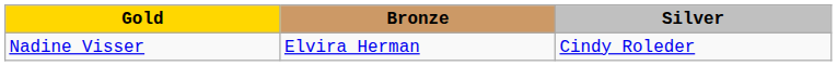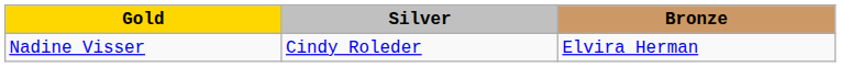 <table class="wikitable" style="text-align:left">
 <tr align="center">
 <td width=200 bgcolor=gold><strong>Gold</strong></td>
+<td width=200 bgcolor=silver><strong>Silver</strong></td>
 <td width=200 bgcolor=CC9966><strong>Bronze</strong></td>
-<td width=200 bgcolor=silver><strong>Silver</strong></td>
 </tr>
 <tr>
 <td><a href='#'>Nadine Visser</a><br><em></em></td>
+<td><a href='#'>Cindy Roleder</a><br><em></em></td>
 <td><a href='#'>Elvira Herman</a><br><em></em></td>
-<td><a href='#'>Cindy Roleder</a><br><em></em></td>
 </tr>
 </table>
